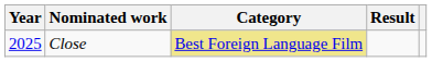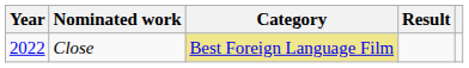 <table class="wikitable sortable">
 <tr>
 <th>Year</th>
 <th>Nominated work</th>
 <th>Category</th>
 <th>Result</th>
 <th class="unsortable"></th>
 </tr>
 <tr>
-<td><a href='#'>2025</a></td>
+<td><a href='#'>2022</a></td>
 <td><em>Close</em></td>
 <td style="background: khaki;"><a href='#'>Best Foreign Language Film</a></td>
 <td></td>
 <td></td>
 </tr>
 </table>
